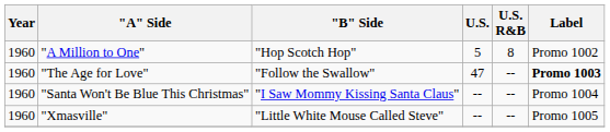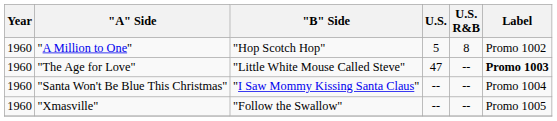 <table class="sortable wikitable">
 <tr>
 <th>Year</th>
 <th>"A" Side</th>
 <th>"B" Side</th>
 <th>U.S.</th>
 <th>U.S.<br>R&B</th>
 <th>Label</th>
 </tr>
 <tr>
 <td align=center>1960</td>
 <td>"<a href='#'>A Million to One</a>"</td>
 <td>"Hop Scotch Hop"</td>
 <td align=center>5</td>
 <td align=center>8</td>
 <td>Promo 1002</td>
 </tr>
 <tr>
 <td align=center>1960</td>
 <td>"The Age for Love"</td>
-<td>"Follow the Swallow"</td>
+<td>"Little White Mouse Called Steve"</td>
 <td align=center>47</td>
 <td align=center>--</td>
 <td><strong>Promo 1003</strong></td>
 </tr>
 <tr>
 <td align=center>1960</td>
 <td>"Santa Won't Be Blue This Christmas"</td>
 <td>"<a href='#'>I Saw Mommy Kissing Santa Claus</a>"</td>
 <td align=center>--</td>
 <td align=center>--</td>
 <td>Promo 1004</td>
 </tr>
 <tr>
 <td align=center>1960</td>
 <td>"Xmasville"</td>
-<td>"Little White Mouse Called Steve"</td>
+<td>"Follow the Swallow"</td>
 <td align=center>--</td>
 <td align=center>--</td>
 <td>Promo 1005</td>
 </tr>
 <tr>
 </tr>
 </table>
